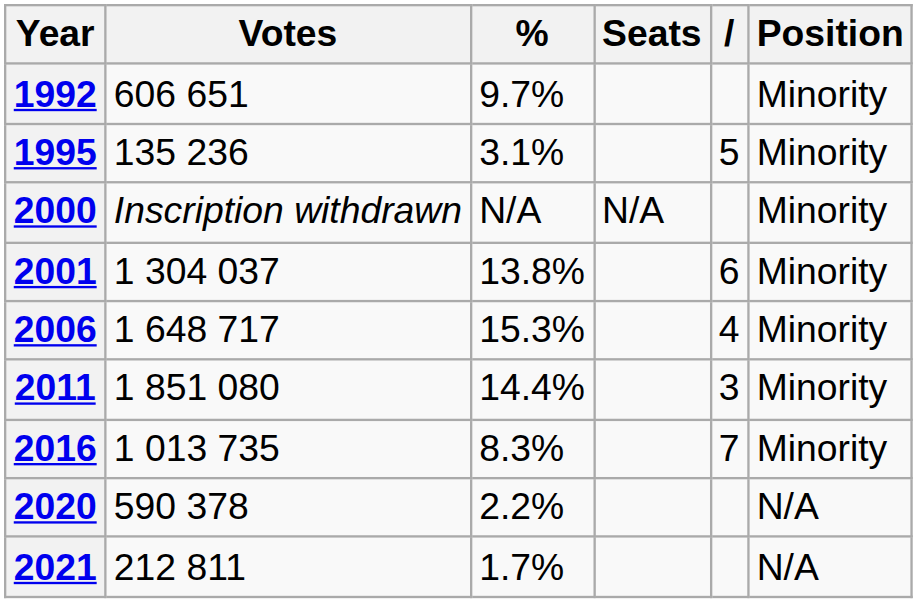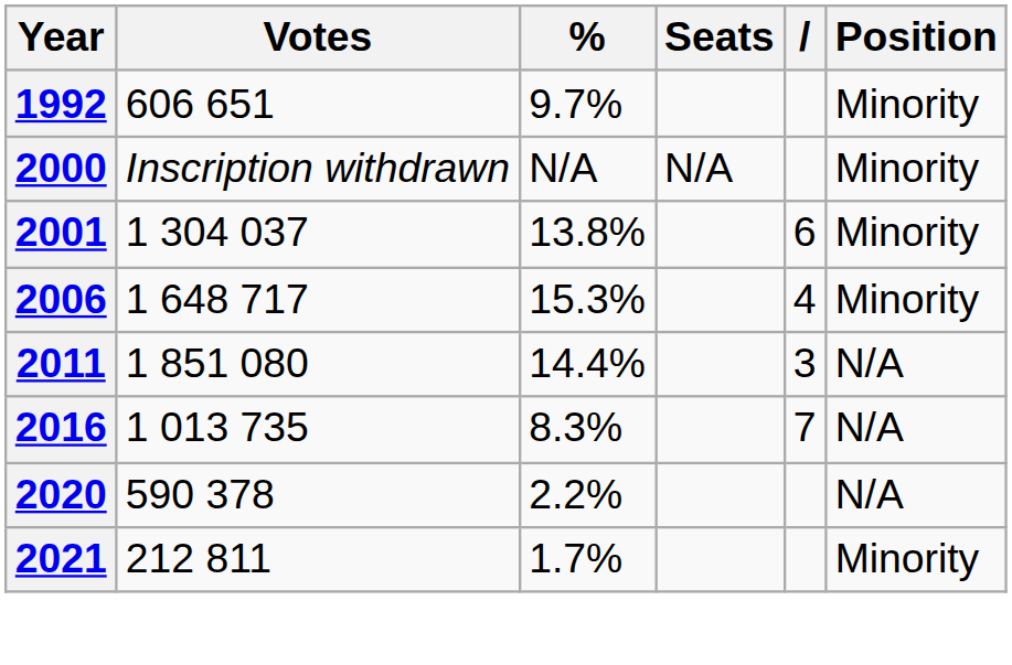 <table class="wikitable">
 <tr>
 <th>Year</th>
 <th>Votes</th>
 <th>%</th>
 <th>Seats</th>
 <th>/</th>
 <th>Position</th>
 </tr>
 <tr>
 <th><a href='#'>1992</a></th>
 <td>606 651</td>
 <td>9.7%</td>
 <td></td>
 <td></td>
-<td>Minority</td>
-</tr>
-<tr>
-<th><a href='#'>1995</a></th>
-<td>135 236</td>
-<td>3.1%</td>
-<td></td>
-<td> 5</td>
 <td>Minority</td>
 </tr>
 <tr>
 <th><a href='#'>2000</a></th>
 <td><em>Inscription withdrawn</em></td>
 <td>N/A</td>
 <td>N/A</td>
 <td></td>
 <td>Minority</td>
 </tr>
 <tr>
 <th><a href='#'>2001</a></th>
 <td>1 304 037 </td>
 <td>13.8%</td>
 <td></td>
 <td> 6</td>
 <td>Minority</td>
 </tr>
 <tr>
 <th><a href='#'>2006</a></th>
 <td>1 648 717 </td>
 <td>15.3%</td>
 <td></td>
 <td> 4</td>
 <td>Minority</td>
 </tr>
 <tr>
 <th><a href='#'>2011</a></th>
 <td>1 851 080 </td>
 <td>14.4%</td>
 <td></td>
 <td> 3</td>
-<td>Minority</td>
+<td>N/A</td>
 </tr>
 <tr>
 <th><a href='#'>2016</a></th>
 <td>1 013 735 </td>
 <td>8.3%</td>
 <td></td>
 <td> 7</td>
-<td>Minority</td>
+<td>N/A</td>
 </tr>
 <tr>
 <th><a href='#'>2020</a></th>
 <td>590 378</td>
 <td>2.2%</td>
 <td></td>
 <td></td>
 <td>N/A</td>
 </tr>
 <tr>
 <th><a href='#'>2021</a></th>
 <td>212 811</td>
 <td>1.7%</td>
 <td></td>
 <td></td>
-<td>N/A</td>
+<td>Minority</td>
 </tr>
 </table>
